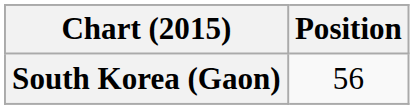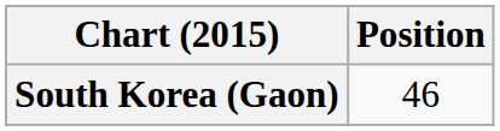 <table class="wikitable plainrowheaders" style="text-align:center">
 <tr>
 <th scope="col">Chart (2015)</th>
 <th scope="col">Position</th>
 </tr>
 <tr>
 <th scope="row">South Korea (Gaon)</th>
-<td>56</td>
+<td>46</td>
 </tr>
 </table>
